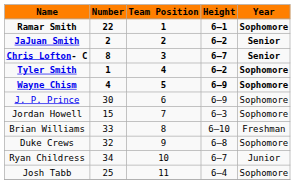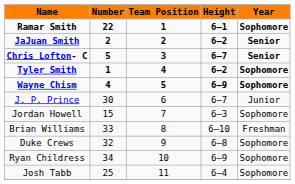 <table class="wikitable">
 <tr style="background: #FF7F00" align=center>
 <td><span><strong>Name</strong></span></td>
 <td><span><strong>Number</strong></span></td>
 <td><span><strong> Team Position</strong></span></td>
 <td><span><strong>Height</strong></span></td>
 <td><span><strong>Year</strong> </span></td>
 </tr>
 <tr align=center>
 <td><strong>Ramar Smith</strong></td>
 <td><strong>22</strong></td>
 <td><strong>1</strong></td>
 <td><strong>6–1</strong></td>
 <td><strong>Sophomore</strong></td>
 </tr>
 <tr align=center>
 <td><strong><a href='#'>JaJuan Smith</a></strong></td>
 <td><strong>2</strong></td>
 <td><strong>2</strong></td>
 <td><strong>6–2</strong></td>
 <td><strong>Senior</strong></td>
 </tr>
 <tr align=center>
 <td><strong><a href='#'>Chris Lofton</a>- C</strong></td>
-<td><strong>8</strong></td>
+<td><strong>5</strong></td>
 <td><strong>3</strong></td>
 <td><strong>6–7</strong></td>
 <td><strong>Senior</strong></td>
 </tr>
 <tr align=center>
 <td><strong><a href='#'>Tyler Smith</a></strong></td>
 <td><strong>1</strong></td>
 <td><strong>4</strong></td>
 <td><strong>6–2</strong></td>
 <td><strong>Sophomore</strong></td>
 </tr>
 <tr align=center>
 <td><strong><a href='#'>Wayne Chism</a></strong></td>
 <td><strong>4</strong></td>
 <td><strong>5</strong></td>
 <td><strong>6–9</strong></td>
 <td><strong>Sophomore</strong></td>
 </tr>
 <tr align=center>
 <td><a href='#'>J. P. Prince</a></td>
 <td>30</td>
 <td>6</td>
-<td>6–9</td>
-<td>Sophomore</td>
+<td>6–7</td>
+<td>Junior</td>
 </tr>
 <tr align=center>
 <td>Jordan Howell</td>
 <td>15</td>
 <td>7</td>
 <td>6–3</td>
 <td>Sophomore</td>
 </tr>
 <tr align=center>
 <td>Brian Williams</td>
 <td>33</td>
 <td>8</td>
 <td>6–10</td>
 <td>Freshman</td>
 </tr>
 <tr align=center>
 <td>Duke Crews</td>
 <td>32</td>
 <td>9</td>
 <td>6–8</td>
 <td>Sophomore</td>
 </tr>
 <tr align=center>
 <td>Ryan Childress</td>
 <td>34</td>
 <td>10</td>
-<td>6–7</td>
-<td>Junior</td>
+<td>6–9</td>
+<td>Sophomore</td>
 </tr>
 <tr align=center>
 <td>Josh Tabb</td>
 <td>25</td>
 <td>11</td>
 <td>6–4</td>
 <td>Sophomore</td>
 </tr>
 <tr style="background: #00407a" align=center>
 </tr>
 </table>
